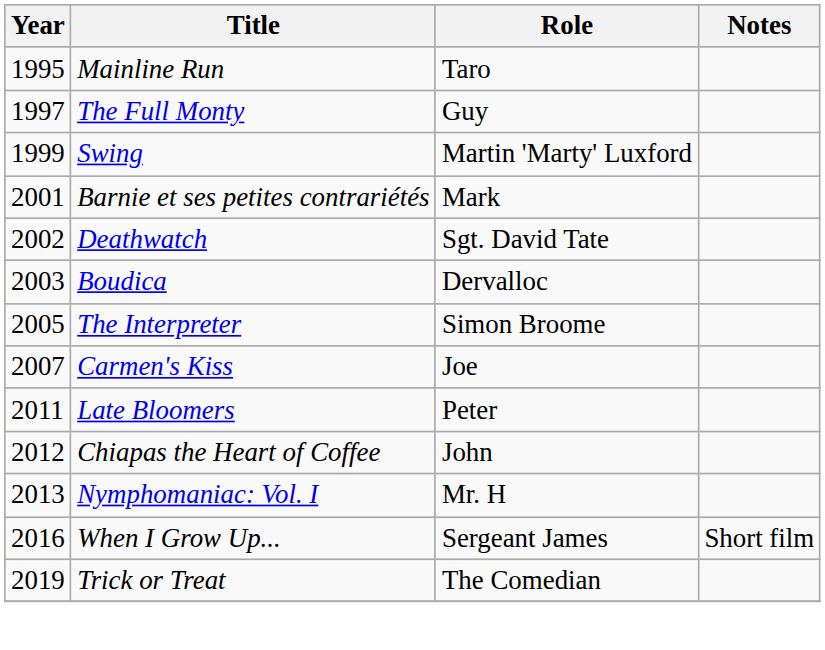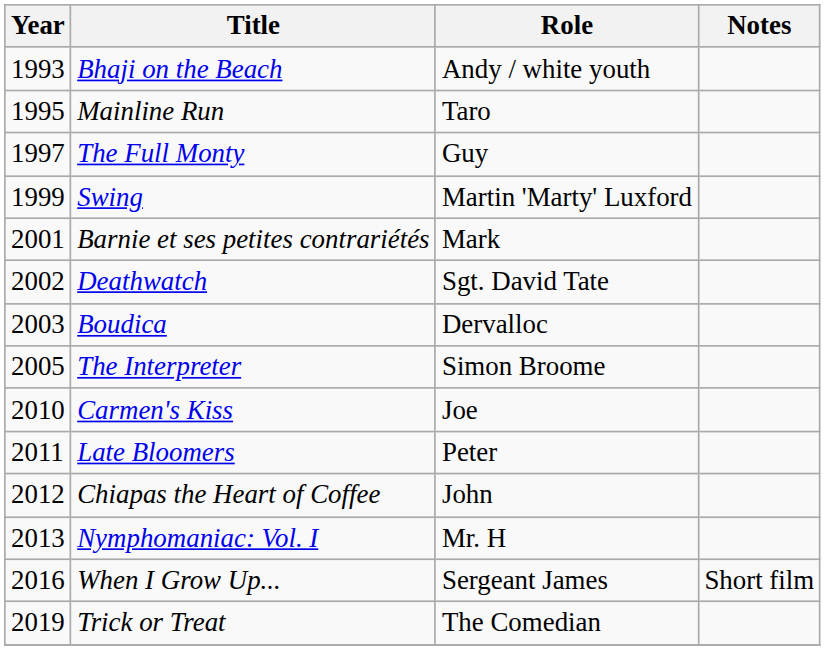 <table class="wikitable sortable">
 <tr>
 <th>Year</th>
 <th>Title</th>
 <th>Role</th>
 <th>Notes</th>
+</tr>
+<tr>
+<td>1993</td>
+<td><em><a href='#'>Bhaji on the Beach</a></em></td>
+<td>Andy / white youth</td>
+<td></td>
 </tr>
 <tr>
 <td>1995</td>
 <td><em>Mainline Run</em></td>
 <td>Taro</td>
 <td></td>
 </tr>
 <tr>
 <td>1997</td>
 <td><em><a href='#'>The Full Monty</a></em></td>
 <td>Guy</td>
 <td></td>
 </tr>
 <tr>
 <td>1999</td>
 <td><em><a href='#'>Swing</a></em></td>
 <td>Martin 'Marty' Luxford</td>
 <td></td>
 </tr>
 <tr>
 <td>2001</td>
 <td><em>Barnie et ses petites contrariétés</em></td>
 <td>Mark</td>
 <td></td>
 </tr>
 <tr>
 <td>2002</td>
 <td><em><a href='#'>Deathwatch</a></em></td>
 <td>Sgt. David Tate</td>
 <td></td>
 </tr>
 <tr>
 <td>2003</td>
 <td><em><a href='#'>Boudica</a></em></td>
 <td>Dervalloc</td>
 <td></td>
 </tr>
 <tr>
 <td>2005</td>
 <td><em><a href='#'>The Interpreter</a></em></td>
 <td>Simon Broome</td>
 <td></td>
 </tr>
 <tr>
-<td>2007</td>
+<td>2010</td>
 <td><em><a href='#'>Carmen's Kiss</a></em></td>
 <td>Joe</td>
 <td></td>
 </tr>
 <tr>
 <td>2011</td>
 <td><em><a href='#'>Late Bloomers</a></em></td>
 <td>Peter</td>
 <td></td>
 </tr>
 <tr>
 <td>2012</td>
 <td><em>Chiapas the Heart of Coffee</em></td>
 <td>John</td>
 <td></td>
 </tr>
 <tr>
 <td>2013</td>
 <td><em><a href='#'>Nymphomaniac: Vol. I</a></em></td>
 <td>Mr. H</td>
 <td></td>
 </tr>
 <tr>
 <td>2016</td>
 <td><em>When I Grow Up...</em></td>
 <td>Sergeant James</td>
 <td>Short film</td>
 </tr>
 <tr>
 <td>2019</td>
 <td><em>Trick or Treat</em></td>
 <td>The Comedian</td>
 <td></td>
 </tr>
 <tr>
 </tr>
 </table>
